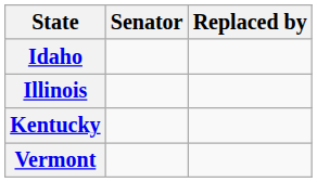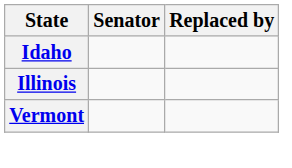 <table class="wikitable sortable plainrowheaders">
 <tr>
 <th scope="col">State</th>
 <th scope="col">Senator</th>
 <th scope="col">Replaced by</th>
 </tr>
 <tr>
 <th><a href='#'>Idaho</a></th>
 <td></td>
 <td></td>
 </tr>
 <tr>
 <th><a href='#'>Illinois</a></th>
 <td></td>
 <td></td>
 </tr>
 <tr>
-<th><a href='#'>Kentucky</a></th>
-<td></td>
-<td></td>
-</tr>
-<tr>
 <th><a href='#'>Vermont</a></th>
 <td></td>
 <td></td>
 </tr>
 </table>
